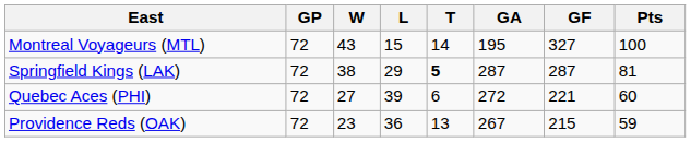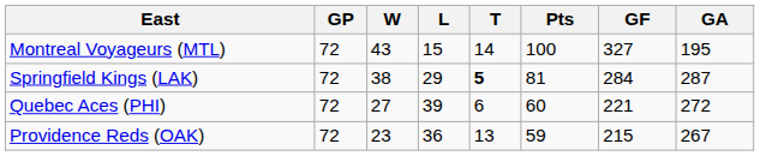 <table class="wikitable">
 <tr>
 <th bgcolor="#DDDDFF" width="30%">East</th>
 <th bgcolor="#DDDDFF" width="5%">GP</th>
 <th bgcolor="#DDDDFF" width="5%">W</th>
 <th bgcolor="#DDDDFF" width="5%">L</th>
 <th bgcolor="#DDDDFF" width="5%">T</th>
+<th bgcolor="#DDDDFF" width="7.5%">Pts</th>
+<th bgcolor="#DDDDFF" width="7.5%">GF</th>
 <th bgcolor="#DDDDFF" width="7.5%">GA</th>
-<th bgcolor="#DDDDFF" width="7.5%">GF</th>
-<th bgcolor="#DDDDFF" width="7.5%">Pts</th>
 </tr>
 <tr>
 <td><a href='#'>Montreal Voyageurs</a> (<a href='#'>MTL</a>)</td>
 <td>72</td>
 <td>43</td>
 <td>15</td>
 <td>14</td>
+<td>100</td>
+<td>327</td>
 <td>195</td>
-<td>327</td>
-<td>100</td>
 </tr>
 <tr>
 <td><a href='#'>Springfield Kings</a> (<a href='#'>LAK</a>)</td>
 <td>72</td>
 <td>38</td>
 <td>29</td>
 <td><strong>5</strong></td>
+<td>81</td>
+<td>284</td>
 <td>287</td>
-<td>287</td>
-<td>81</td>
 </tr>
 <tr>
 <td><a href='#'>Quebec Aces</a> (<a href='#'>PHI</a>)</td>
 <td>72</td>
 <td>27</td>
 <td>39</td>
 <td>6</td>
+<td>60</td>
+<td>221</td>
 <td>272</td>
-<td>221</td>
-<td>60</td>
 </tr>
 <tr>
 <td><a href='#'>Providence Reds</a> (<a href='#'>OAK</a>)</td>
 <td>72</td>
 <td>23</td>
 <td>36</td>
 <td>13</td>
+<td>59</td>
+<td>215</td>
 <td>267</td>
-<td>215</td>
-<td>59</td>
 </tr>
 </table>
